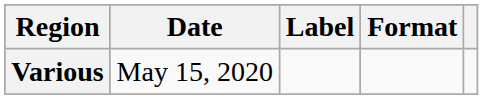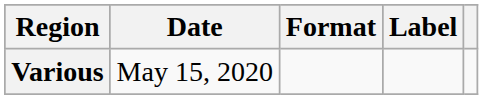 <table class="wikitable plainrowheaders">
 <tr>
 <th scope="col">Region</th>
 <th scope="col">Date</th>
+<th scope="col">Format</th>
 <th scope="col">Label</th>
-<th scope="col">Format</th>
 <th scope="col"></th>
 </tr>
 <tr>
 <th scope="row">Various</th>
 <td>May 15, 2020</td>
 <td></td>
 <td></td>
 <td></td>
 </tr>
 </table>
